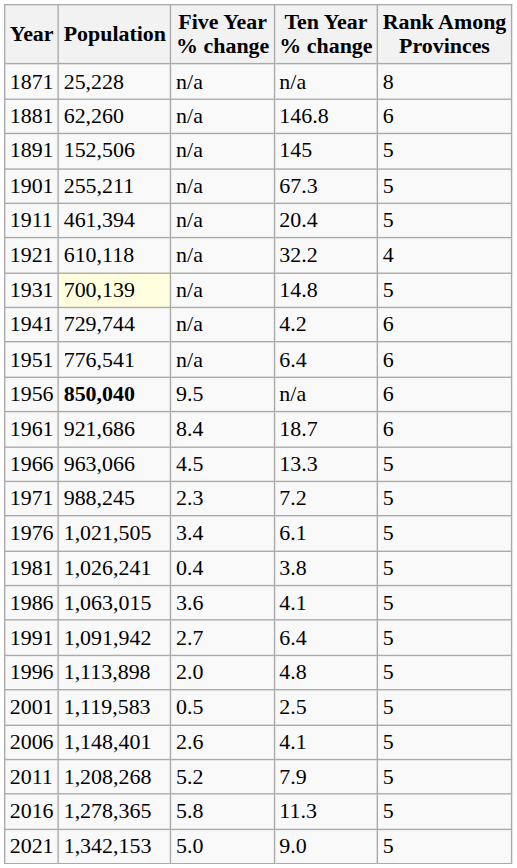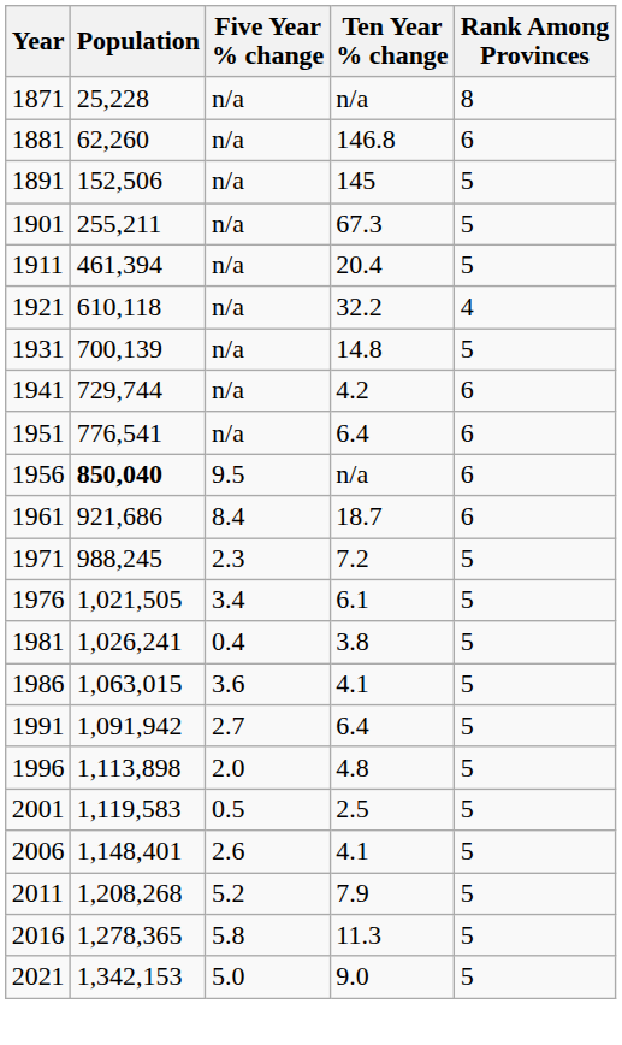 <table class="wikitable">
 <tr>
 <th>Year</th>
 <th>Population</th>
 <th>Five Year <br> % change</th>
 <th>Ten Year <br> % change</th>
 <th>Rank Among<br>Provinces</th>
 </tr>
 <tr>
 <td>1871</td>
 <td>25,228</td>
 <td>n/a</td>
 <td>n/a</td>
 <td>8</td>
 </tr>
 <tr>
 <td>1881</td>
 <td>62,260</td>
 <td>n/a</td>
 <td>146.8</td>
 <td>6</td>
 </tr>
 <tr>
 <td>1891</td>
 <td>152,506</td>
 <td>n/a</td>
 <td>145</td>
 <td>5</td>
 </tr>
 <tr>
 <td>1901</td>
 <td>255,211</td>
 <td>n/a</td>
 <td>67.3</td>
 <td>5</td>
 </tr>
 <tr>
 <td>1911</td>
 <td>461,394</td>
 <td>n/a</td>
 <td>20.4</td>
 <td>5</td>
 </tr>
 <tr>
 <td>1921</td>
 <td>610,118</td>
 <td>n/a</td>
 <td>32.2</td>
 <td>4</td>
 </tr>
 <tr>
 <td>1931</td>
-<td style="background: lightyellow;">700,139</td>
+<td>700,139</td>
 <td>n/a</td>
 <td>14.8</td>
 <td>5</td>
 </tr>
 <tr>
 <td>1941</td>
 <td>729,744</td>
 <td>n/a</td>
 <td>4.2</td>
 <td>6</td>
 </tr>
 <tr>
 <td>1951</td>
 <td>776,541</td>
 <td>n/a</td>
 <td>6.4</td>
 <td>6</td>
 </tr>
 <tr>
 <td>1956</td>
 <td><strong>850,040</strong></td>
 <td>9.5</td>
 <td>n/a</td>
 <td>6</td>
 </tr>
 <tr>
 <td>1961</td>
 <td>921,686</td>
 <td>8.4</td>
 <td>18.7</td>
 <td>6</td>
-</tr>
-<tr>
-<td>1966</td>
-<td>963,066</td>
-<td>4.5</td>
-<td>13.3</td>
-<td>5</td>
 </tr>
 <tr>
 <td>1971</td>
 <td>988,245</td>
 <td>2.3</td>
 <td>7.2</td>
 <td>5</td>
 </tr>
 <tr>
 <td>1976</td>
 <td>1,021,505</td>
 <td>3.4</td>
 <td>6.1</td>
 <td>5</td>
 </tr>
 <tr>
 <td>1981</td>
 <td>1,026,241</td>
 <td>0.4</td>
 <td>3.8</td>
 <td>5</td>
 </tr>
 <tr>
 <td>1986</td>
 <td>1,063,015</td>
 <td>3.6</td>
 <td>4.1</td>
 <td>5</td>
 </tr>
 <tr>
 <td>1991</td>
 <td>1,091,942</td>
 <td>2.7</td>
 <td>6.4</td>
 <td>5</td>
 </tr>
 <tr>
 <td>1996</td>
 <td>1,113,898</td>
 <td>2.0</td>
 <td>4.8</td>
 <td>5</td>
 </tr>
 <tr>
 <td>2001</td>
 <td>1,119,583</td>
 <td>0.5</td>
 <td>2.5</td>
 <td>5</td>
 </tr>
 <tr>
 <td>2006</td>
 <td>1,148,401</td>
 <td>2.6</td>
 <td>4.1</td>
 <td>5</td>
 </tr>
 <tr>
 <td>2011</td>
 <td>1,208,268</td>
 <td>5.2</td>
 <td>7.9</td>
 <td>5</td>
 </tr>
 <tr>
 <td>2016</td>
 <td>1,278,365</td>
 <td>5.8</td>
 <td>11.3</td>
 <td>5</td>
 </tr>
 <tr>
 <td>2021</td>
 <td>1,342,153</td>
 <td>5.0</td>
 <td>9.0</td>
 <td>5</td>
 </tr>
 </table>
